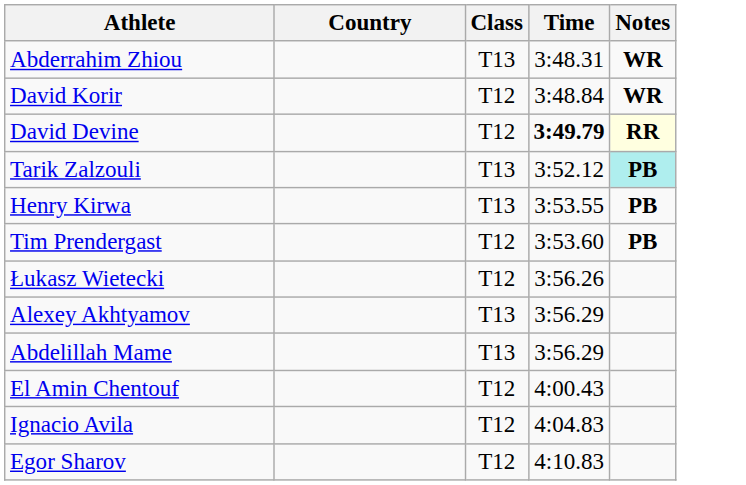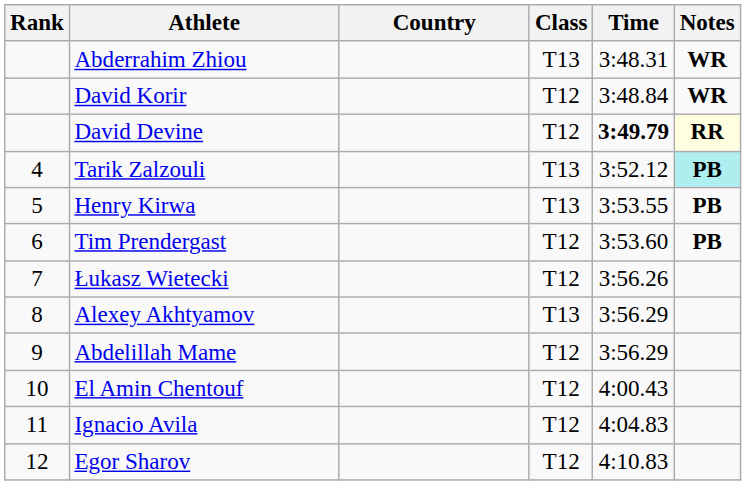 <table class="wikitable sortable" style="text-align:center">
 <tr>
+<th>Rank</th>
 <th style="width:180px">Athlete</th>
 <th style="width:125px">Country</th>
 <th>Class</th>
 <th>Time</th>
 <th>Notes</th>
 </tr>
 <tr>
+<td></td>
 <td style="text-align:left;"><a href='#'>Abderrahim Zhiou</a></td>
 <td style="text-align:left;"></td>
 <td>T13</td>
 <td>3:48.31</td>
 <td><strong>WR</strong></td>
 </tr>
 <tr>
+<td></td>
 <td style="text-align:left;"><a href='#'>David Korir</a></td>
 <td style="text-align:left;"></td>
 <td>T12</td>
 <td>3:48.84</td>
 <td><strong>WR</strong></td>
 </tr>
 <tr>
+<td></td>
 <td style="text-align:left;"><a href='#'>David Devine</a></td>
 <td style="text-align:left;"></td>
 <td>T12</td>
 <td><strong>3:49.79</strong></td>
 <td style="background: lightyellow;"><strong>RR</strong></td>
 </tr>
 <tr>
+<td>4</td>
 <td style="text-align:left;"><a href='#'>Tarik Zalzouli</a></td>
 <td style="text-align:left;"></td>
 <td>T13</td>
 <td>3:52.12</td>
 <td style="background: paleturquoise;"><strong>PB</strong></td>
 </tr>
 <tr>
+<td>5</td>
 <td style="text-align:left;"><a href='#'>Henry Kirwa</a></td>
 <td style="text-align:left;"></td>
 <td>T13</td>
 <td>3:53.55</td>
 <td><strong>PB</strong></td>
 </tr>
 <tr>
+<td>6</td>
 <td style="text-align:left;"><a href='#'>Tim Prendergast</a></td>
 <td style="text-align:left;"></td>
 <td>T12</td>
 <td>3:53.60</td>
 <td><strong>PB</strong></td>
 </tr>
 <tr>
+<td>7</td>
 <td style="text-align:left;"><a href='#'>Łukasz Wietecki</a></td>
 <td style="text-align:left;"></td>
 <td>T12</td>
 <td>3:56.26</td>
 <td></td>
 </tr>
 <tr>
+<td>8</td>
 <td style="text-align:left;"><a href='#'>Alexey Akhtyamov</a></td>
 <td style="text-align:left;"></td>
 <td>T13</td>
 <td>3:56.29</td>
 <td></td>
 </tr>
 <tr>
+<td>9</td>
 <td style="text-align:left;"><a href='#'>Abdelillah Mame</a></td>
 <td style="text-align:left;"></td>
-<td>T13</td>
+<td>T12</td>
 <td>3:56.29</td>
 <td></td>
 </tr>
 <tr>
+<td>10</td>
 <td style="text-align:left;"><a href='#'>El Amin Chentouf</a></td>
 <td style="text-align:left;"></td>
 <td>T12</td>
 <td>4:00.43</td>
 <td></td>
 </tr>
 <tr>
+<td>11</td>
 <td style="text-align:left;"><a href='#'>Ignacio Avila</a></td>
 <td style="text-align:left;"></td>
 <td>T12</td>
 <td>4:04.83</td>
 <td></td>
 </tr>
 <tr>
+<td>12</td>
 <td style="text-align:left;"><a href='#'>Egor Sharov</a></td>
 <td style="text-align:left;"></td>
 <td>T12</td>
 <td>4:10.83</td>
 <td></td>
 </tr>
 </table>
